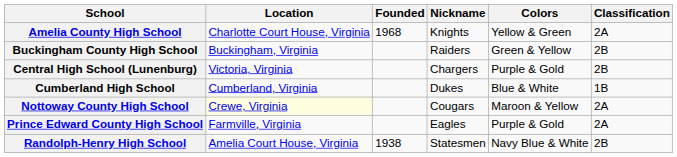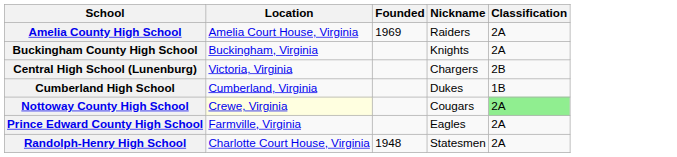 <table class="wikitable sortable">
 <tr>
 <th>School</th>
 <th>Location</th>
 <th>Founded</th>
 <th>Nickname</th>
-<th>Colors</th>
 <th>Classification</th>
 </tr>
 <tr>
 <th><strong><a href='#'>Amelia County High School</a></strong></th>
-<td><a href='#'>Charlotte Court House, Virginia</a></td>
-<td>1968</td>
-<td>Knights</td>
-<td>  Yellow & Green</td>
+<td><a href='#'>Amelia Court House, Virginia</a></td>
+<td>1969</td>
+<td>Raiders</td>
 <td>2A</td>
 </tr>
 <tr>
 <th><strong>Buckingham County High School</strong></th>
 <td><a href='#'>Buckingham, Virginia</a></td>
 <td></td>
-<td>Raiders</td>
-<td>  Green & Yellow</td>
-<td>2B</td>
+<td>Knights</td>
+<td>2A</td>
 </tr>
 <tr>
 <th><strong>Central High School (Lunenburg)</strong></th>
 <td><a href='#'>Victoria, Virginia</a></td>
 <td></td>
 <td>Chargers</td>
-<td>  Purple & Gold</td>
 <td>2B</td>
 </tr>
 <tr>
 <th><strong>Cumberland High School</strong></th>
 <td><a href='#'>Cumberland, Virginia</a></td>
 <td></td>
 <td>Dukes</td>
-<td>  Blue & White</td>
 <td>1B</td>
 </tr>
 <tr>
 <th><strong><a href='#'>Nottoway County High School</a></strong></th>
 <td style="background: lightyellow;"><a href='#'>Crewe, Virginia</a></td>
 <td></td>
 <td>Cougars</td>
-<td>  Maroon & Yellow</td>
-<td>2A</td>
+<td style="background: lightgreen;">2A</td>
 </tr>
 <tr>
 <th><strong><a href='#'>Prince Edward County High School</a></strong></th>
 <td><a href='#'>Farmville, Virginia</a></td>
 <td></td>
 <td>Eagles</td>
-<td>  Purple & Gold</td>
 <td>2A</td>
 </tr>
 <tr>
 <th><strong><a href='#'>Randolph-Henry High School</a></strong></th>
-<td><a href='#'>Amelia Court House, Virginia</a></td>
-<td>1938</td>
+<td><a href='#'>Charlotte Court House, Virginia</a></td>
+<td>1948</td>
 <td>Statesmen</td>
-<td>  Navy Blue & White</td>
-<td>2B</td>
+<td>2A</td>
 </tr>
 </table>
